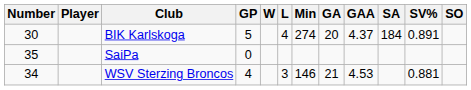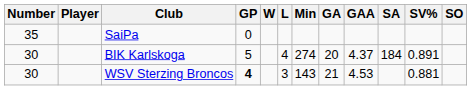 <table class="wikitable sortable" style="text-align: center;">
 <tr>
 <th scope="col">Number</th>
 <th scope="col">Player</th>
 <th scope="col">Club</th>
 <th scope="col">GP</th>
 <th scope="col">W</th>
 <th scope="col">L</th>
 <th scope="col">Min</th>
 <th scope="col">GA</th>
 <th scope="col">GAA</th>
 <th scope="col">SA</th>
 <th scope="col">SV%</th>
 <th scope="col">SO</th>
 </tr>
 <tr>
+<td>35</td>
+<td scope="row" align=left></td>
+<td align=left><a href='#'>SaiPa</a></td>
+<td>0</td>
+<td></td>
+<td></td>
+<td></td>
+<td></td>
+<td></td>
+<td></td>
+<td></td>
+<td></td>
+</tr>
+<tr>
 <td>30</td>
 <td scope="row" align=left></td>
 <td align=left><a href='#'>BIK Karlskoga</a></td>
 <td>5</td>
 <td></td>
 <td>4</td>
 <td>274</td>
 <td>20</td>
 <td>4.37</td>
 <td>184</td>
 <td>0.891</td>
 <td></td>
 </tr>
 <tr>
-<td>35</td>
-<td scope="row" align=left></td>
-<td align=left><a href='#'>SaiPa</a></td>
-<td>0</td>
-<td></td>
-<td></td>
-<td></td>
-<td></td>
-<td></td>
-<td></td>
-<td></td>
-<td></td>
-</tr>
-<tr>
-<td>34</td>
+<td>30</td>
 <td scope="row" align=left></td>
 <td align=left><a href='#'>WSV Sterzing Broncos</a></td>
-<td>4</td>
+<td><strong>4</strong></td>
 <td></td>
 <td>3</td>
-<td>146</td>
+<td>143</td>
 <td>21</td>
 <td>4.53</td>
 <td></td>
 <td>0.881</td>
 <td></td>
 </tr>
 </table>
